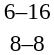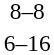 <table style="text-align:center">
 <tr>
 <th width=200></th>
 <th width=100></th>
 <th width=200></th>
 </tr>
 <tr>
+<td align=right><strong></strong></td>
+<td>8–8</td>
+<td align=left><strong></strong></td>
+</tr>
+<tr>
 <td align=right></td>
 <td>6–16</td>
 <td align=left><strong></strong></td>
 </tr>
-<tr>
-<td align=right><strong></strong></td>
-<td>8–8</td>
-<td align=left><strong></strong></td>
-</tr>
 </table>
